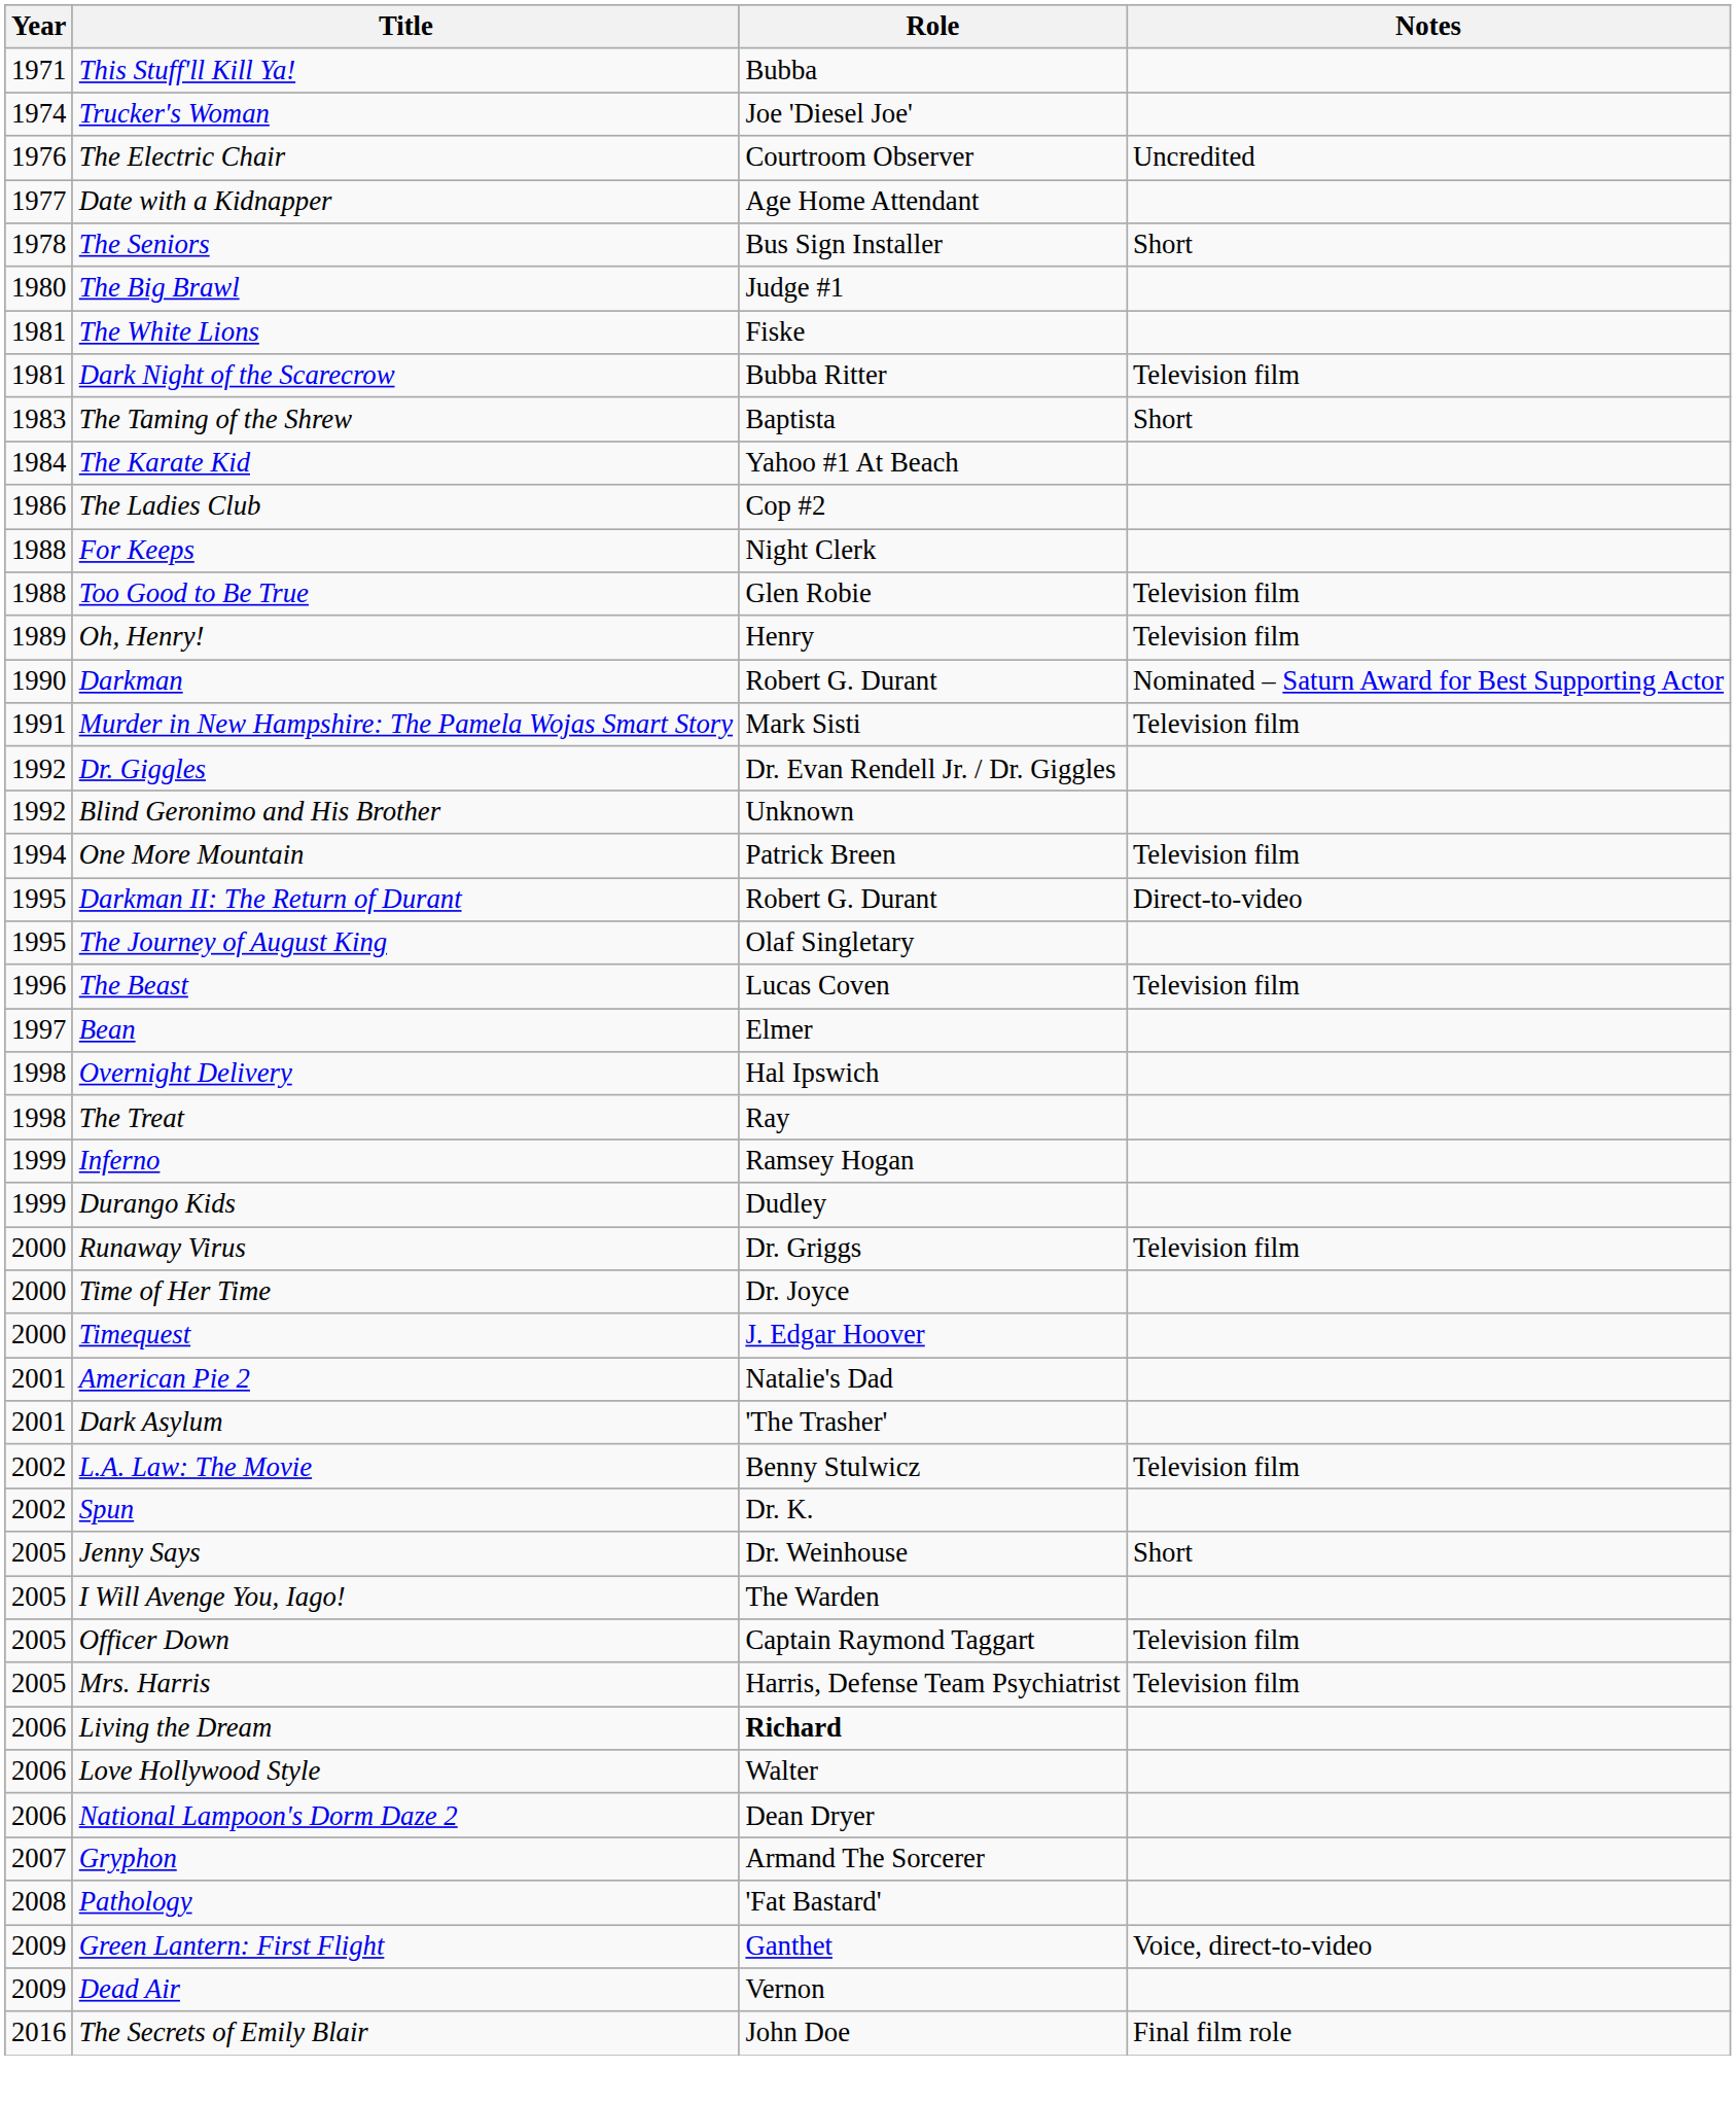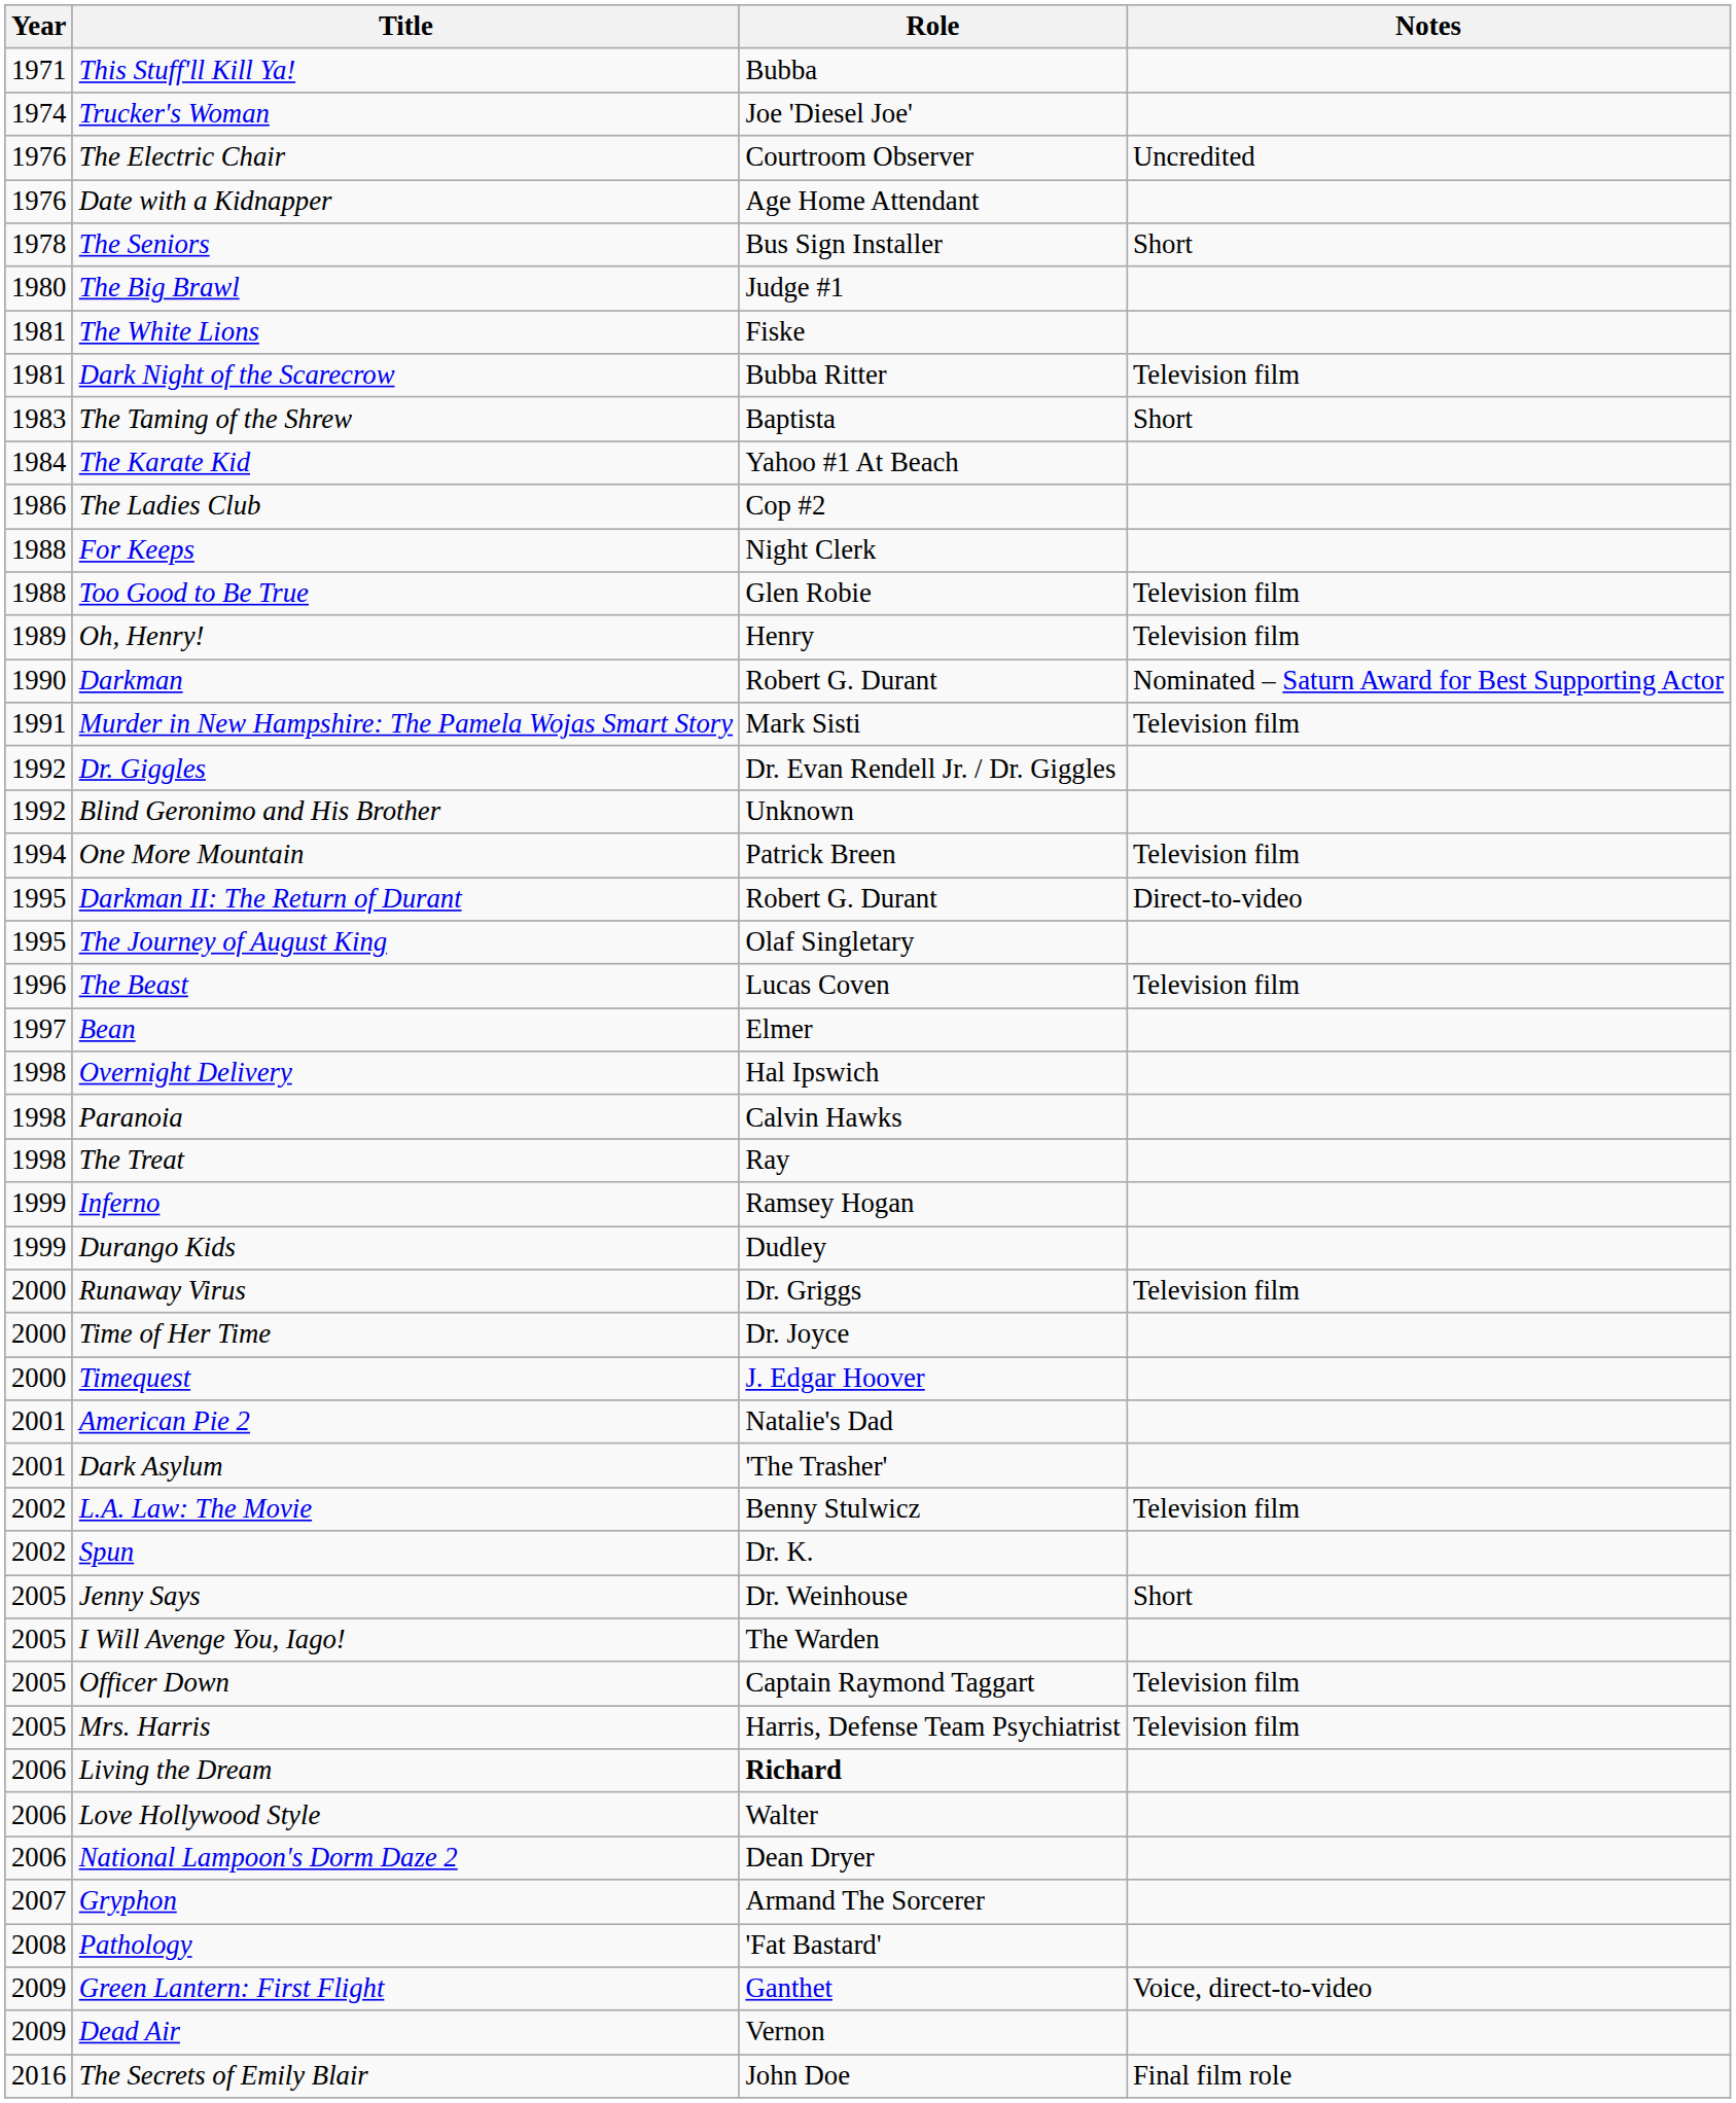 <table class="wikitable sortable">
 <tr>
 <th>Year</th>
 <th>Title</th>
 <th>Role</th>
 <th>Notes</th>
 </tr>
 <tr>
 <td>1971</td>
 <td><em><a href='#'>This Stuff'll Kill Ya!</a></em></td>
 <td>Bubba</td>
 <td></td>
 </tr>
 <tr>
 <td>1974</td>
 <td><em><a href='#'>Trucker's Woman</a></em></td>
 <td>Joe 'Diesel Joe'</td>
 <td></td>
 </tr>
 <tr>
 <td>1976</td>
 <td><em>The Electric Chair</em></td>
 <td>Courtroom Observer</td>
 <td>Uncredited</td>
 </tr>
 <tr>
-<td>1977</td>
+<td>1976</td>
 <td><em>Date with a Kidnapper</em></td>
 <td>Age Home Attendant</td>
 <td></td>
 </tr>
 <tr>
 <td>1978</td>
 <td><em><a href='#'>The Seniors</a></em></td>
 <td>Bus Sign Installer</td>
 <td>Short</td>
 </tr>
 <tr>
 <td>1980</td>
 <td><em><a href='#'>The Big Brawl</a></em></td>
 <td>Judge #1</td>
 <td></td>
 </tr>
 <tr>
 <td>1981</td>
 <td><em><a href='#'>The White Lions</a></em></td>
 <td>Fiske</td>
 <td></td>
 </tr>
 <tr>
 <td>1981</td>
 <td><em><a href='#'>Dark Night of the Scarecrow</a></em></td>
 <td>Bubba Ritter</td>
 <td>Television film</td>
 </tr>
 <tr>
 <td>1983</td>
 <td><em>The Taming of the Shrew</em></td>
 <td>Baptista</td>
 <td>Short</td>
 </tr>
 <tr>
 <td>1984</td>
 <td><em><a href='#'>The Karate Kid</a></em></td>
 <td>Yahoo #1 At Beach</td>
 <td></td>
 </tr>
 <tr>
 <td>1986</td>
 <td><em>The Ladies Club</em></td>
 <td>Cop #2</td>
 <td></td>
 </tr>
 <tr>
 <td>1988</td>
 <td><em><a href='#'>For Keeps</a></em></td>
 <td>Night Clerk</td>
 <td></td>
 </tr>
 <tr>
 <td>1988</td>
 <td><em><a href='#'>Too Good to Be True</a></em></td>
 <td>Glen Robie</td>
 <td>Television film</td>
 </tr>
 <tr>
 <td>1989</td>
 <td><em>Oh, Henry!</em></td>
 <td>Henry</td>
 <td>Television film</td>
 </tr>
 <tr>
 <td>1990</td>
 <td><em><a href='#'>Darkman</a></em></td>
 <td>Robert G. Durant</td>
 <td>Nominated – <a href='#'>Saturn Award for Best Supporting Actor</a></td>
 </tr>
 <tr>
 <td>1991</td>
 <td><em><a href='#'>Murder in New Hampshire: The Pamela Wojas Smart Story</a></em></td>
 <td>Mark Sisti</td>
 <td>Television film</td>
 </tr>
 <tr>
 <td>1992</td>
 <td><em><a href='#'>Dr. Giggles</a></em></td>
 <td>Dr. Evan Rendell Jr. / Dr. Giggles</td>
 <td></td>
 </tr>
 <tr>
 <td>1992</td>
 <td><em>Blind Geronimo and His Brother</em></td>
 <td>Unknown</td>
 <td></td>
 </tr>
 <tr>
 <td>1994</td>
 <td><em>One More Mountain</em></td>
 <td>Patrick Breen</td>
 <td>Television film</td>
 </tr>
 <tr>
 <td>1995</td>
 <td><em><a href='#'>Darkman II: The Return of Durant</a></em></td>
 <td>Robert G. Durant</td>
 <td>Direct-to-video</td>
 </tr>
 <tr>
 <td>1995</td>
 <td><em><a href='#'>The Journey of August King</a></em></td>
 <td>Olaf Singletary</td>
 <td></td>
 </tr>
 <tr>
 <td>1996</td>
 <td><em><a href='#'>The Beast</a></em></td>
 <td>Lucas Coven</td>
 <td>Television film</td>
 </tr>
 <tr>
 <td>1997</td>
 <td><em><a href='#'>Bean</a></em></td>
 <td>Elmer</td>
 <td></td>
 </tr>
 <tr>
 <td>1998</td>
 <td><em><a href='#'>Overnight Delivery</a></em></td>
 <td>Hal Ipswich</td>
+<td></td>
+</tr>
+<tr>
+<td>1998</td>
+<td><em>Paranoia</em></td>
+<td>Calvin Hawks</td>
 <td></td>
 </tr>
 <tr>
 <td>1998</td>
 <td><em>The Treat</em></td>
 <td>Ray</td>
 <td></td>
 </tr>
 <tr>
 <td>1999</td>
 <td><em><a href='#'>Inferno</a></em></td>
 <td>Ramsey Hogan</td>
 <td></td>
 </tr>
 <tr>
 <td>1999</td>
 <td><em>Durango Kids</em></td>
 <td>Dudley</td>
 <td></td>
 </tr>
 <tr>
 <td>2000</td>
 <td><em>Runaway Virus</em></td>
 <td>Dr. Griggs</td>
 <td>Television film</td>
 </tr>
 <tr>
 <td>2000</td>
 <td><em>Time of Her Time</em></td>
 <td>Dr. Joyce</td>
 <td></td>
 </tr>
 <tr>
 <td>2000</td>
 <td><em><a href='#'>Timequest</a></em></td>
 <td><a href='#'>J. Edgar Hoover</a></td>
 <td></td>
 </tr>
 <tr>
 <td>2001</td>
 <td><em><a href='#'>American Pie 2</a></em></td>
 <td>Natalie's Dad</td>
 <td></td>
 </tr>
 <tr>
 <td>2001</td>
 <td><em>Dark Asylum</em></td>
 <td>'The Trasher'</td>
 <td></td>
 </tr>
 <tr>
 <td>2002</td>
 <td><em><a href='#'>L.A. Law: The Movie</a></em></td>
 <td>Benny Stulwicz</td>
 <td>Television film</td>
 </tr>
 <tr>
 <td>2002</td>
 <td><em><a href='#'>Spun</a></em></td>
 <td>Dr. K.</td>
 <td></td>
 </tr>
 <tr>
 <td>2005</td>
 <td><em>Jenny Says</em></td>
 <td>Dr. Weinhouse</td>
 <td>Short</td>
 </tr>
 <tr>
 <td>2005</td>
 <td><em>I Will Avenge You, Iago!</em></td>
 <td>The Warden</td>
 <td></td>
 </tr>
 <tr>
 <td>2005</td>
 <td><em>Officer Down</em></td>
 <td>Captain Raymond Taggart</td>
 <td>Television film</td>
 </tr>
 <tr>
 <td>2005</td>
 <td><em>Mrs. Harris</em></td>
 <td>Harris, Defense Team Psychiatrist</td>
 <td>Television film</td>
 </tr>
 <tr>
 <td>2006</td>
 <td><em>Living the Dream</em></td>
 <td><strong>Richard</strong></td>
 <td></td>
 </tr>
 <tr>
 <td>2006</td>
 <td><em>Love Hollywood Style</em></td>
 <td>Walter</td>
 <td></td>
 </tr>
 <tr>
 <td>2006</td>
 <td><em><a href='#'>National Lampoon's Dorm Daze 2</a></em></td>
 <td>Dean Dryer</td>
 <td></td>
 </tr>
 <tr>
 <td>2007</td>
 <td><em><a href='#'>Gryphon</a></em></td>
 <td>Armand The Sorcerer</td>
 <td></td>
 </tr>
 <tr>
 <td>2008</td>
 <td><em><a href='#'>Pathology</a></em></td>
 <td>'Fat Bastard'</td>
 <td></td>
 </tr>
 <tr>
 <td>2009</td>
 <td><em><a href='#'>Green Lantern: First Flight</a></em></td>
 <td><a href='#'>Ganthet</a></td>
 <td>Voice, direct-to-video</td>
 </tr>
 <tr>
 <td>2009</td>
 <td><em><a href='#'>Dead Air</a></em></td>
 <td>Vernon</td>
 <td></td>
 </tr>
 <tr>
 <td>2016</td>
 <td><em>The Secrets of Emily Blair</em></td>
 <td>John Doe</td>
 <td>Final film role</td>
 </tr>
 </table>
